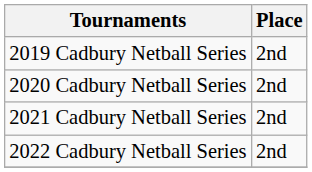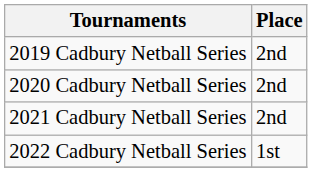 <table class="wikitable collapsible">
 <tr>
 <th>Tournaments</th>
 <th>Place</th>
 </tr>
 <tr>
 <td>2019 Cadbury Netball Series</td>
 <td>2nd</td>
 </tr>
 <tr>
 <td>2020 Cadbury Netball Series</td>
 <td>2nd</td>
 </tr>
 <tr>
 <td>2021 Cadbury Netball Series</td>
 <td>2nd</td>
 </tr>
 <tr>
 <td>2022 Cadbury Netball Series</td>
-<td>2nd</td>
+<td>1st</td>
 </tr>
 <tr>
 </tr>
 </table>
